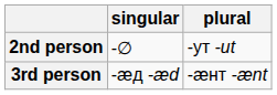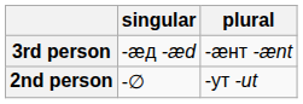 <table class="wikitable">
 <tr>
 <th></th>
 <th>singular</th>
 <th>plural</th>
 </tr>
 <tr>
+<th>3rd person</th>
+<td>-ӕд <em>-ӕd</em></td>
+<td>-ӕнт <em>-ӕnt</em></td>
+</tr>
+<tr>
 <th>2nd person</th>
 <td>-∅</td>
 <td>-ут <em>-ut</em></td>
 </tr>
-<tr>
-<th>3rd person</th>
-<td>-ӕд <em>-ӕd</em></td>
-<td>-ӕнт <em>-ӕnt</em></td>
-</tr>
 </table>
